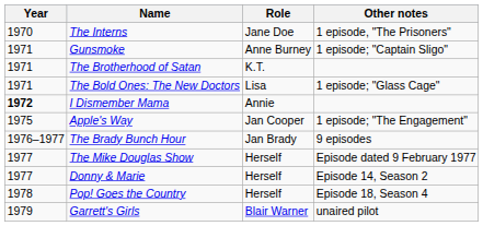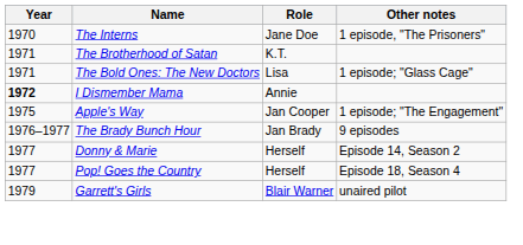 <table class="wikitable">
 <tr style="background:#b0c4de; text-align:center;">
 <th>Year</th>
 <th>Name</th>
 <th>Role</th>
 <th>Other notes</th>
 </tr>
 <tr>
 <td>1970</td>
 <td><em><a href='#'>The Interns</a></em></td>
 <td>Jane Doe</td>
 <td>1 episode, "The Prisoners"</td>
-</tr>
-<tr>
-<td>1971</td>
-<td><em><a href='#'>Gunsmoke</a></em></td>
-<td>Anne Burney</td>
-<td>1 episode; "Captain Sligo"</td>
 </tr>
 <tr>
 <td>1971</td>
 <td><em><a href='#'>The Brotherhood of Satan</a></em></td>
 <td>K.T.</td>
 <td></td>
 </tr>
 <tr>
 <td>1971</td>
 <td><em><a href='#'>The Bold Ones: The New Doctors</a></em></td>
 <td>Lisa</td>
 <td>1 episode; "Glass Cage"</td>
 </tr>
 <tr>
 <td><strong>1972</strong></td>
 <td><em><a href='#'>I Dismember Mama</a></em></td>
 <td>Annie</td>
 <td></td>
 </tr>
 <tr>
 <td>1975</td>
 <td><em><a href='#'>Apple's Way</a></em></td>
 <td>Jan Cooper</td>
 <td>1 episode; "The Engagement"</td>
 </tr>
 <tr>
 <td>1976–1977</td>
 <td><em><a href='#'>The Brady Bunch Hour</a></em></td>
 <td>Jan Brady</td>
 <td>9 episodes</td>
 </tr>
 <tr>
 <td>1977</td>
-<td><em><a href='#'>The Mike Douglas Show</a></em></td>
-<td>Herself</td>
-<td>Episode dated 9 February 1977</td>
-</tr>
-<tr>
-<td>1977</td>
 <td><em><a href='#'>Donny & Marie</a></em></td>
 <td>Herself</td>
 <td>Episode 14, Season 2</td>
 </tr>
 <tr>
-<td>1978</td>
+<td>1977</td>
 <td><em><a href='#'>Pop! Goes the Country</a></em></td>
 <td>Herself</td>
 <td>Episode 18, Season 4</td>
 </tr>
 <tr>
 <td>1979</td>
 <td><em><a href='#'>Garrett's Girls</a></em></td>
 <td><a href='#'>Blair Warner</a></td>
 <td>unaired pilot</td>
 </tr>
 </table>
